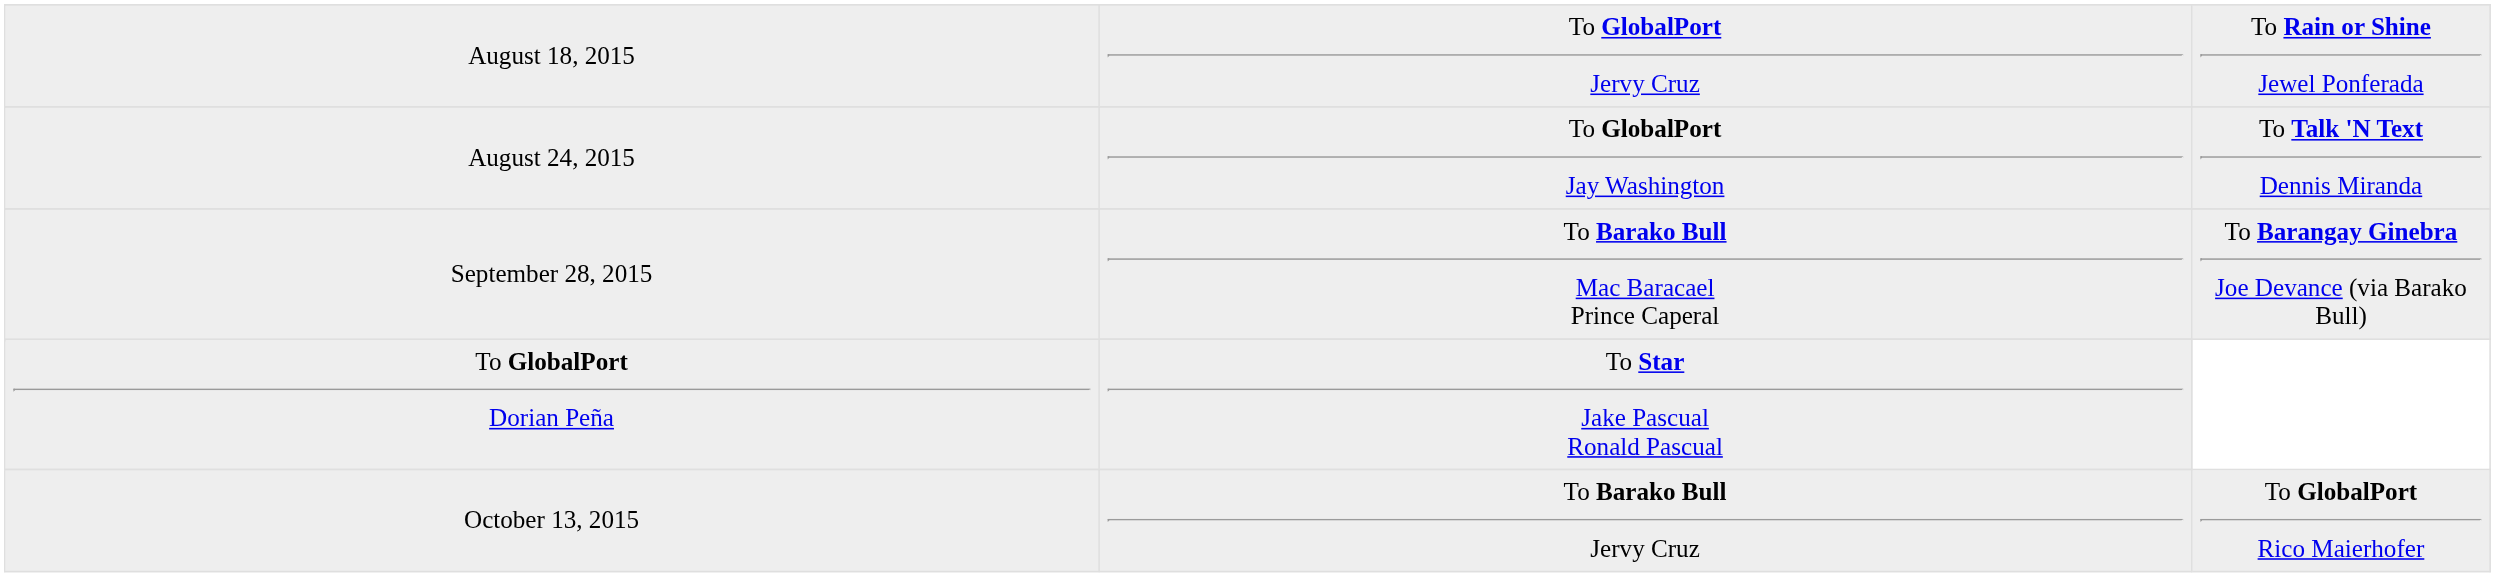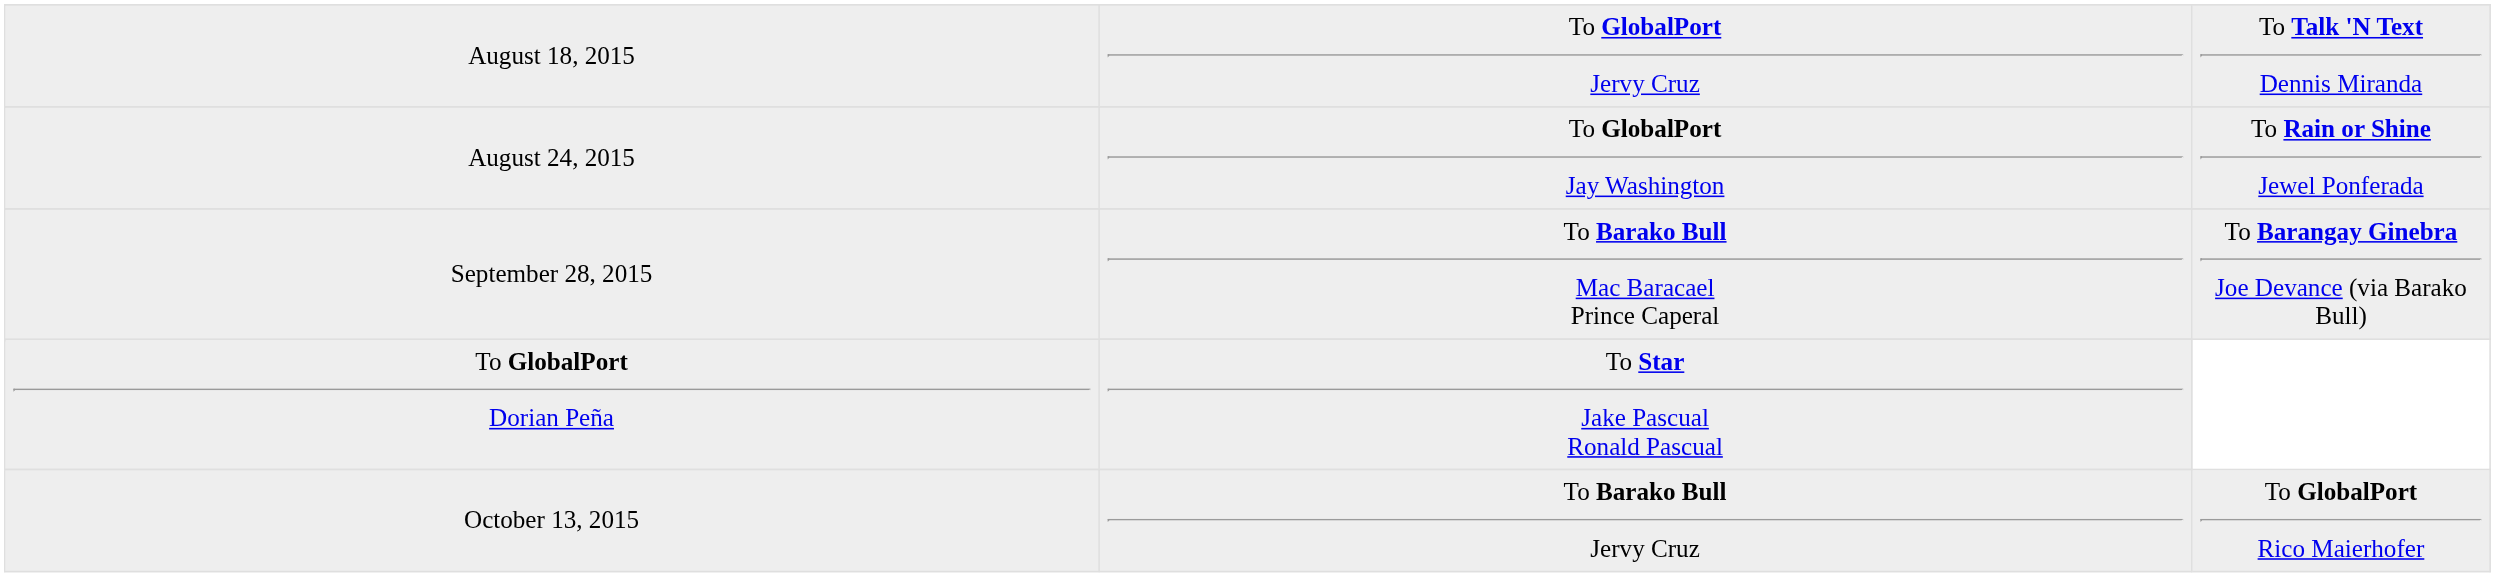 <table border=1 style="border-collapse:collapse; text-align: center; width: 100%" bordercolor="#DFDFDF"  cellpadding="5">
 <tr>
 </tr>
 <tr bgcolor="eeeeee">
 <td style="width:12%">August 18, 2015<br></td>
 <td style="width:44%" valign="top">To <strong><a href='#'>GlobalPort</a></strong><hr> <a href='#'>Jervy Cruz</a></td>
-<td style="width:44%" valign="top">To <strong><a href='#'>Rain or Shine</a></strong><hr><a href='#'>Jewel Ponferada</a></td>
+<td style="width:44%" valign="top">To <strong><a href='#'>Talk 'N Text</a></strong><hr><a href='#'>Dennis Miranda</a></td>
 </tr>
 <tr>
 </tr>
 <tr bgcolor="eeeeee">
 <td style="width:12%">August 24, 2015<br></td>
 <td style="width:44%" valign="top">To <strong>GlobalPort</strong><hr> <a href='#'>Jay Washington</a></td>
-<td style="width:44%" valign="top">To <strong><a href='#'>Talk 'N Text</a></strong><hr><a href='#'>Dennis Miranda</a></td>
+<td style="width:44%" valign="top">To <strong><a href='#'>Rain or Shine</a></strong><hr><a href='#'>Jewel Ponferada</a></td>
 </tr>
 <tr>
 </tr>
 <tr bgcolor="eeeeee">
 <td rowspan=2>September 28, 2015 <br></td>
 <td style="width:44%" valign="top">To <strong><a href='#'>Barako Bull</a></strong><hr><a href='#'>Mac Baracael</a><br>Prince Caperal</td>
 <td style="width:44%" valign="top">To <strong><a href='#'>Barangay Ginebra</a></strong><hr><a href='#'>Joe Devance</a> (via Barako Bull)</td>
 </tr>
 <tr>
 </tr>
 <tr bgcolor="eeeeee">
 <td style="width:44%" valign="top">To <strong>GlobalPort</strong><hr><a href='#'>Dorian Peña</a></td>
 <td style="width:44%" valign="top">To <strong><a href='#'>Star</a></strong><hr><a href='#'>Jake Pascual</a><br><a href='#'>Ronald Pascual</a></td>
 </tr>
 <tr>
 </tr>
 <tr bgcolor="eeeeee">
 <td rowspan=2>October 13, 2015</td>
 </tr>
 <tr bgcolor="eeeeee">
 <td style="width:44%" valign="top">To <strong>Barako Bull</strong><hr> Jervy Cruz</td>
 <td style="width:44%" valign="top">To <strong>GlobalPort</strong><hr> <a href='#'>Rico Maierhofer</a></td>
 </tr>
 </table>
